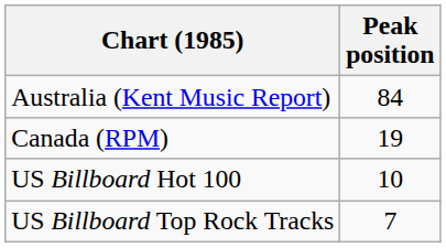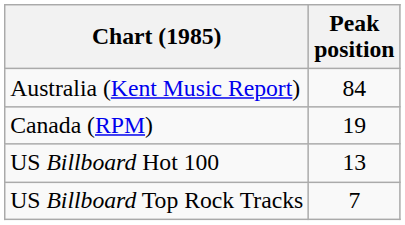 <table class="wikitable sortable">
 <tr>
 <th align="left">Chart (1985)</th>
 <th align="center">Peak<br>position</th>
 </tr>
 <tr>
 <td align="left">Australia (<a href='#'>Kent Music Report</a>)</td>
 <td align="center">84</td>
 </tr>
 <tr>
 <td align="left">Canada (<a href='#'>RPM</a>)</td>
 <td align="center">19</td>
 </tr>
 <tr>
 <td align="left">US <em>Billboard</em> Hot 100</td>
-<td align="center">10</td>
+<td align="center">13</td>
 </tr>
 <tr>
 <td align="left">US <em>Billboard</em> Top Rock Tracks</td>
 <td align="center">7</td>
 </tr>
 </table>
